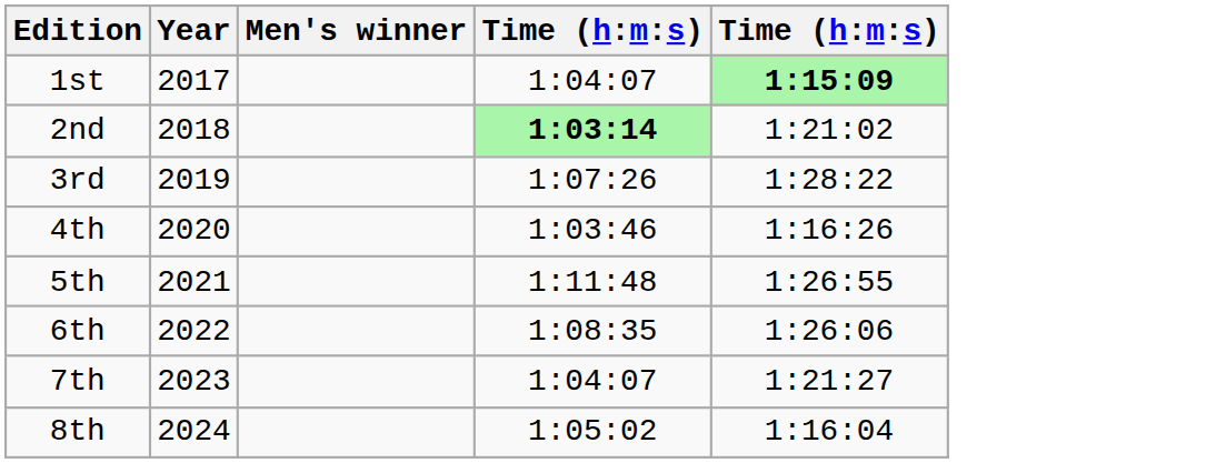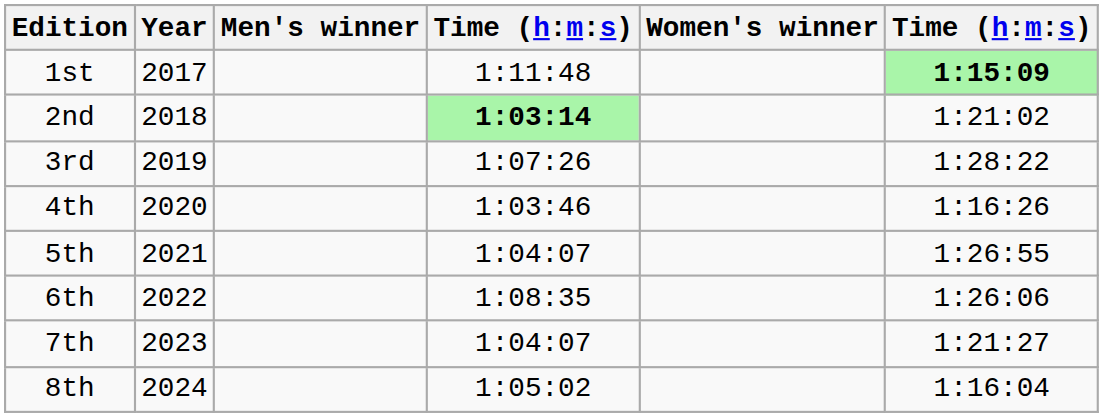 <table class="wikitable sortable" style="text-align:center">
 <tr>
 <th class=unsortable>Edition</th>
 <th>Year</th>
 <th class=unsortable>Men's winner</th>
 <th>Time (<a href='#'>h</a>:<a href='#'>m</a>:<a href='#'>s</a>)</th>
+<th class=unsortable>Women's winner</th>
 <th>Time (<a href='#'>h</a>:<a href='#'>m</a>:<a href='#'>s</a>)</th>
 </tr>
 <tr>
 <td>1st</td>
 <td>2017</td>
 <td align=left></td>
-<td>1:04:07</td>
+<td>1:11:48</td>
+<td align=left></td>
 <td bgcolor=#A9F5A9><strong>1:15:09</strong></td>
 </tr>
 <tr>
 <td>2nd</td>
 <td>2018</td>
 <td align=left></td>
 <td bgcolor=#A9F5A9><strong>1:03:14</strong></td>
+<td align=left></td>
 <td>1:21:02</td>
 </tr>
 <tr>
 <td>3rd</td>
 <td>2019</td>
 <td align=left></td>
 <td>1:07:26</td>
+<td align=left></td>
 <td>1:28:22</td>
 </tr>
 <tr>
 <td>4th</td>
 <td>2020</td>
 <td align=left></td>
 <td>1:03:46</td>
+<td align=left></td>
 <td>1:16:26</td>
 </tr>
 <tr>
 <td>5th</td>
 <td>2021</td>
 <td align=left></td>
-<td>1:11:48</td>
+<td>1:04:07</td>
+<td align=left></td>
 <td>1:26:55</td>
 </tr>
 <tr>
 <td>6th</td>
 <td>2022</td>
 <td align=left></td>
 <td>1:08:35</td>
+<td align=left></td>
 <td>1:26:06</td>
 </tr>
 <tr>
 <td>7th</td>
 <td>2023</td>
 <td align=left></td>
 <td>1:04:07</td>
+<td align=left></td>
 <td>1:21:27</td>
 </tr>
 <tr>
 <td>8th</td>
 <td>2024</td>
 <td align=left></td>
 <td>1:05:02</td>
+<td align=left></td>
 <td>1:16:04</td>
 </tr>
 </table>
